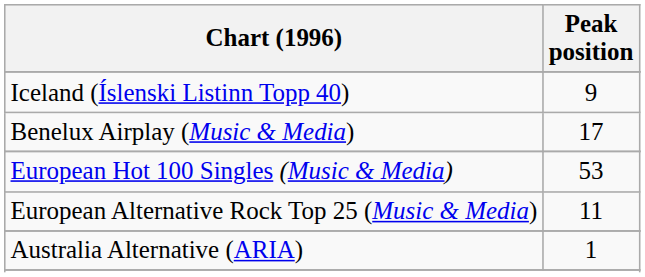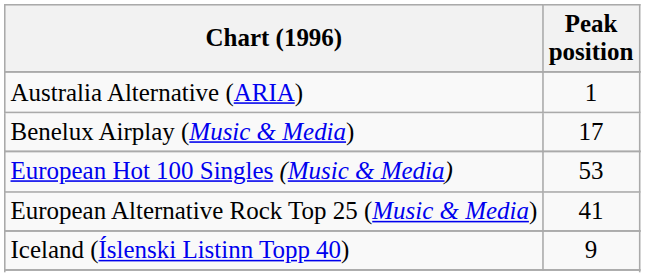 <table class="wikitable sortable">
 <tr>
 <th>Chart (1996)</th>
 <th>Peak<br>position</th>
 </tr>
 <tr>
 </tr>
 <tr>
-<td>Iceland (<a href='#'>Íslenski Listinn Topp 40</a>)</td>
-<td align="center">9</td>
+<td>Australia Alternative (<a href='#'>ARIA</a>)</td>
+<td align="center">1</td>
 </tr>
 <tr>
 <td>Benelux Airplay (<em><a href='#'>Music & Media</a></em>)</td>
 <td align="center">17</td>
 </tr>
 <tr>
 </tr>
 <tr>
 </tr>
 <tr>
 <td><a href='#'>European Hot 100 Singles</a> <em>(<a href='#'>Music & Media</a>)</em></td>
 <td align="center">53</td>
 </tr>
 <tr>
 <td>European Alternative Rock Top 25 (<em><a href='#'>Music & Media</a></em>)</td>
-<td align="center">11</td>
+<td align="center">41</td>
 </tr>
 <tr>
 </tr>
 <tr>
-<td>Australia Alternative (<a href='#'>ARIA</a>)</td>
-<td align="center">1</td>
+<td>Iceland (<a href='#'>Íslenski Listinn Topp 40</a>)</td>
+<td align="center">9</td>
 </tr>
 <tr>
 </tr>
 <tr>
 </tr>
 <tr>
 </tr>
 <tr>
 </tr>
 <tr>
 </tr>
 <tr>
 </tr>
 <tr>
 </tr>
 <tr>
 </tr>
 <tr>
 </tr>
 </table>
